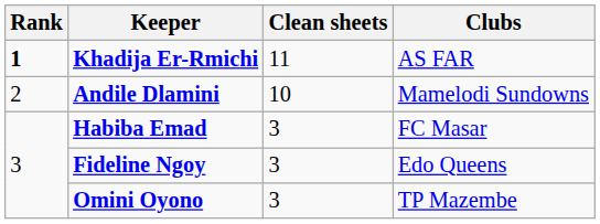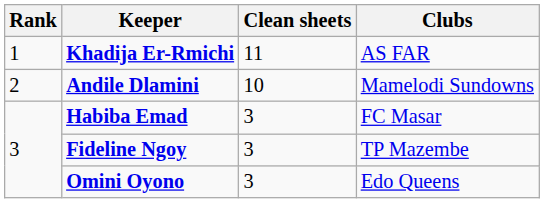 <table class="wikitable">
 <tr>
 <th>Rank</th>
 <th>Keeper</th>
 <th>Clean sheets</th>
 <th>Clubs</th>
 </tr>
 <tr>
-<td><strong>1</strong></td>
+<td>1</td>
 <td> <strong><a href='#'>Khadija Er-Rmichi</a></strong></td>
 <td>11</td>
 <td><a href='#'>AS FAR</a></td>
 </tr>
 <tr>
 <td>2</td>
 <td> <strong><a href='#'>Andile Dlamini</a></strong></td>
 <td>10</td>
 <td><a href='#'>Mamelodi Sundowns</a></td>
 </tr>
 <tr>
 <td rowspan="3">3</td>
 <td> <strong><a href='#'>Habiba Emad</a></strong></td>
 <td>3</td>
 <td><a href='#'>FC Masar</a></td>
 </tr>
 <tr>
 <td> <strong><a href='#'>Fideline Ngoy</a></strong></td>
 <td>3</td>
-<td><a href='#'>Edo Queens</a></td>
+<td><a href='#'>TP Mazembe</a></td>
 </tr>
 <tr>
 <td> <strong><a href='#'>Omini Oyono</a></strong></td>
 <td>3</td>
-<td><a href='#'>TP Mazembe</a></td>
+<td><a href='#'>Edo Queens</a></td>
 </tr>
 </table>
